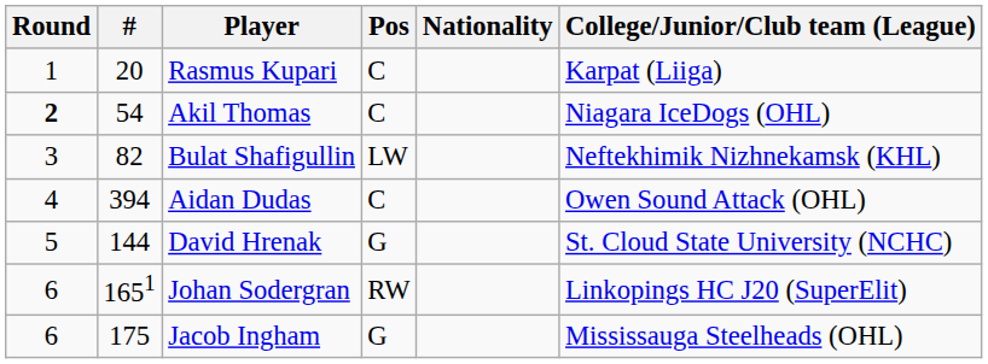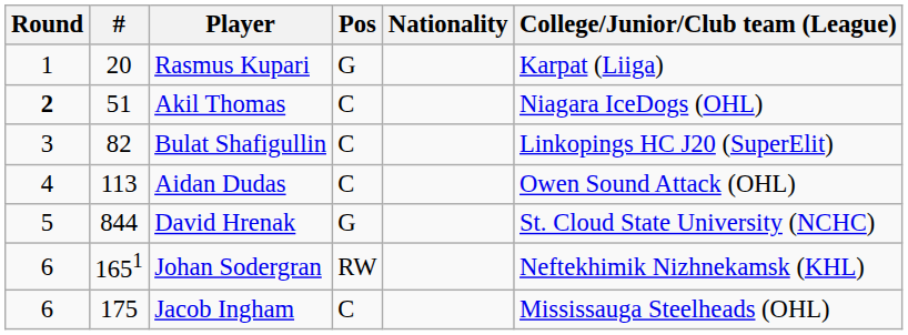 <table class="wikitable">
 <tr>
 <th>Round</th>
 <th>#</th>
 <th>Player</th>
 <th>Pos</th>
 <th>Nationality</th>
 <th>College/Junior/Club team (League)</th>
 </tr>
 <tr>
 <td style="text-align:center;">1</td>
 <td style="text-align:center;">20</td>
 <td><a href='#'>Rasmus Kupari</a></td>
-<td>C</td>
+<td>G</td>
 <td></td>
 <td><a href='#'>Karpat</a> (<a href='#'>Liiga</a>)</td>
 </tr>
 <tr>
 <td style="text-align:center;"><strong>2</strong></td>
-<td style="text-align:center;">54</td>
+<td style="text-align:center;">51</td>
 <td><a href='#'>Akil Thomas</a></td>
 <td>C</td>
 <td></td>
 <td><a href='#'>Niagara IceDogs</a> (<a href='#'>OHL</a>)</td>
 </tr>
 <tr>
 <td style="text-align:center;">3</td>
 <td style="text-align:center;">82</td>
 <td><a href='#'>Bulat Shafigullin</a></td>
-<td>LW</td>
+<td>C</td>
 <td></td>
-<td><a href='#'>Neftekhimik Nizhnekamsk</a> (<a href='#'>KHL</a>)</td>
+<td><a href='#'>Linkopings HC J20</a> (<a href='#'>SuperElit</a>)</td>
 </tr>
 <tr>
 <td style="text-align:center;">4</td>
-<td style="text-align:center;">394</td>
+<td style="text-align:center;">113</td>
 <td><a href='#'>Aidan Dudas</a></td>
 <td>C</td>
 <td></td>
 <td><a href='#'>Owen Sound Attack</a> (OHL)</td>
 </tr>
 <tr>
 <td style="text-align:center;">5</td>
-<td style="text-align:center;">144</td>
+<td style="text-align:center;">844</td>
 <td><a href='#'>David Hrenak</a></td>
 <td>G</td>
 <td></td>
 <td><a href='#'>St. Cloud State University</a> (<a href='#'>NCHC</a>)</td>
 </tr>
 <tr>
 <td style="text-align:center;">6</td>
 <td style="text-align:center;">165<sup>1</sup></td>
 <td><a href='#'>Johan Sodergran</a></td>
 <td>RW</td>
 <td></td>
-<td><a href='#'>Linkopings HC J20</a> (<a href='#'>SuperElit</a>)</td>
+<td><a href='#'>Neftekhimik Nizhnekamsk</a> (<a href='#'>KHL</a>)</td>
 </tr>
 <tr>
 <td style="text-align:center;">6</td>
 <td style="text-align:center;">175</td>
 <td><a href='#'>Jacob Ingham</a></td>
-<td>G</td>
+<td>C</td>
 <td></td>
 <td><a href='#'>Mississauga Steelheads</a> (OHL)</td>
 </tr>
 </table>
